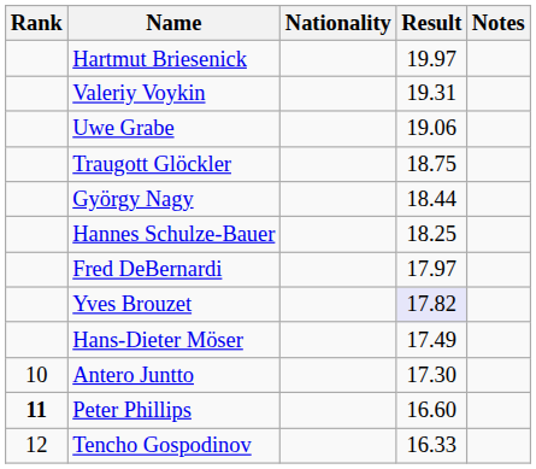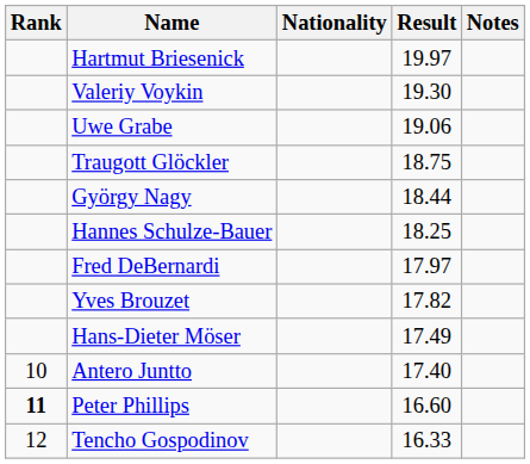 <table class="wikitable sortable" style="text-align:center">
 <tr>
 <th>Rank</th>
 <th>Name</th>
 <th>Nationality</th>
 <th>Result</th>
 <th>Notes</th>
 </tr>
 <tr>
 <td></td>
 <td align=left><a href='#'>Hartmut Briesenick</a></td>
 <td align=left></td>
 <td>19.97</td>
 <td></td>
 </tr>
 <tr>
 <td></td>
 <td align=left><a href='#'>Valeriy Voykin</a></td>
 <td align=left></td>
-<td>19.31</td>
+<td>19.30</td>
 <td></td>
 </tr>
 <tr>
 <td></td>
 <td align=left><a href='#'>Uwe Grabe</a></td>
 <td align=left></td>
 <td>19.06</td>
 <td></td>
 </tr>
 <tr>
 <td></td>
 <td align=left><a href='#'>Traugott Glöckler</a></td>
 <td align=left></td>
 <td>18.75</td>
 <td></td>
 </tr>
 <tr>
 <td></td>
 <td align=left><a href='#'>György Nagy</a></td>
 <td align=left></td>
 <td>18.44</td>
 <td></td>
 </tr>
 <tr>
 <td></td>
 <td align=left><a href='#'>Hannes Schulze-Bauer</a></td>
 <td align=left></td>
 <td>18.25</td>
 <td></td>
 </tr>
 <tr>
 <td></td>
 <td align=left><a href='#'>Fred DeBernardi</a></td>
 <td align=left></td>
 <td>17.97</td>
 <td></td>
 </tr>
 <tr>
 <td></td>
 <td align=left><a href='#'>Yves Brouzet</a></td>
 <td align=left></td>
-<td style="background: lavender;">17.82</td>
+<td>17.82</td>
 <td></td>
 </tr>
 <tr>
 <td></td>
 <td align=left><a href='#'>Hans-Dieter Möser</a></td>
 <td align=left></td>
 <td>17.49</td>
 <td></td>
 </tr>
 <tr>
 <td>10</td>
 <td align=left><a href='#'>Antero Juntto</a></td>
 <td align=left></td>
-<td>17.30</td>
+<td>17.40</td>
 <td></td>
 </tr>
 <tr>
 <td><strong>11</strong></td>
 <td align=left><a href='#'>Peter Phillips</a></td>
 <td align=left></td>
 <td>16.60</td>
 <td></td>
 </tr>
 <tr>
 <td>12</td>
 <td align=left><a href='#'>Tencho Gospodinov</a></td>
 <td align=left></td>
 <td>16.33</td>
 <td></td>
 </tr>
 </table>
